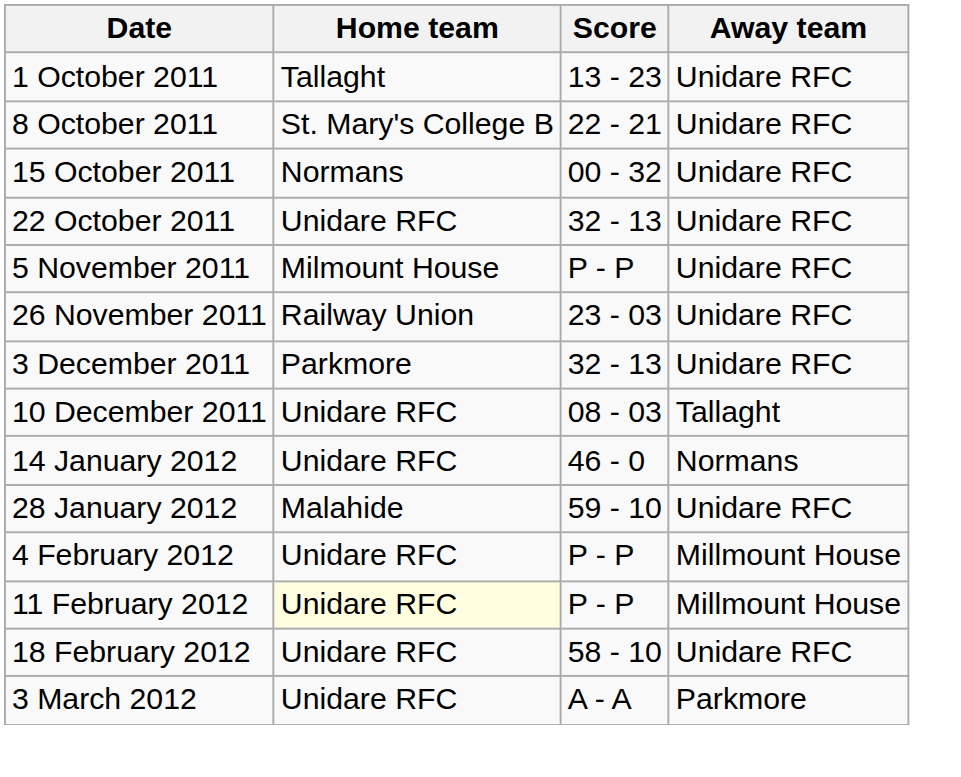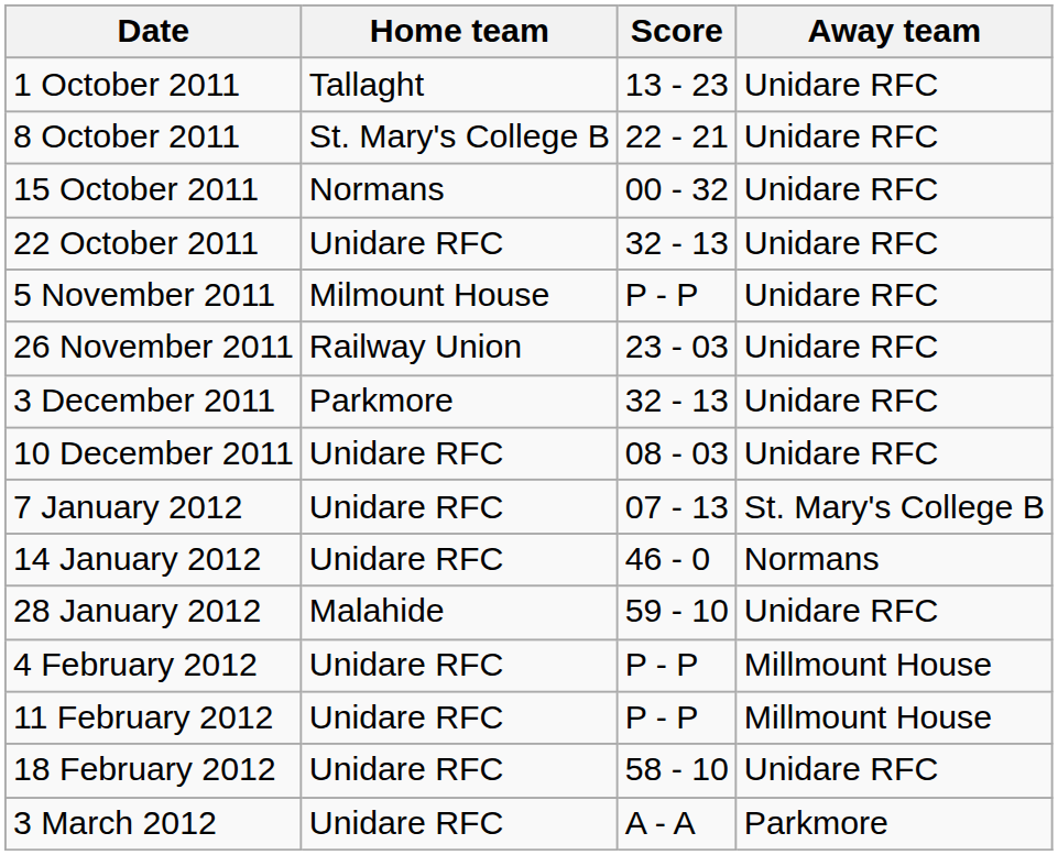 <table class="wikitable">
 <tr style="background:#efefef">
 <th>Date</th>
 <th>Home team</th>
 <th>Score</th>
 <th>Away team</th>
 </tr>
 <tr>
 <td>1 October 2011</td>
 <td>Tallaght</td>
 <td>13 - 23</td>
 <td>Unidare RFC</td>
 </tr>
 <tr>
 <td>8 October 2011</td>
 <td>St. Mary's College B</td>
 <td>22 - 21</td>
 <td>Unidare RFC</td>
 </tr>
 <tr>
 <td>15 October 2011</td>
 <td>Normans</td>
 <td>00 - 32</td>
 <td>Unidare RFC</td>
 </tr>
 <tr>
 <td>22 October 2011</td>
 <td>Unidare RFC</td>
 <td>32 - 13</td>
 <td>Unidare RFC</td>
 </tr>
 <tr>
 <td>5 November 2011</td>
 <td>Milmount House</td>
 <td>P - P</td>
 <td>Unidare RFC</td>
 </tr>
 <tr>
 <td>26 November 2011</td>
 <td>Railway Union</td>
 <td>23 - 03</td>
 <td>Unidare RFC</td>
 </tr>
 <tr>
 <td>3 December 2011</td>
 <td>Parkmore</td>
 <td>32 - 13</td>
 <td>Unidare RFC</td>
 </tr>
 <tr>
 <td>10 December 2011</td>
 <td>Unidare RFC</td>
 <td>08 - 03</td>
-<td>Tallaght</td>
+<td>Unidare RFC</td>
+</tr>
+<tr>
+<td>7 January 2012</td>
+<td>Unidare RFC</td>
+<td>07 - 13</td>
+<td>St. Mary's College B</td>
 </tr>
 <tr>
 <td>14 January 2012</td>
 <td>Unidare RFC</td>
 <td>46 - 0</td>
 <td>Normans</td>
 </tr>
 <tr>
 <td>28 January 2012</td>
 <td>Malahide</td>
 <td>59 - 10</td>
 <td>Unidare RFC</td>
 </tr>
 <tr>
 <td>4 February 2012</td>
 <td>Unidare RFC</td>
 <td>P - P</td>
 <td>Millmount House</td>
 </tr>
 <tr>
 <td>11 February 2012</td>
-<td style="background: lightyellow;">Unidare RFC</td>
+<td>Unidare RFC</td>
 <td>P - P</td>
 <td>Millmount House</td>
 </tr>
 <tr>
 <td>18 February 2012</td>
 <td>Unidare RFC</td>
 <td>58 - 10</td>
 <td>Unidare RFC</td>
 </tr>
 <tr>
 <td>3 March 2012</td>
 <td>Unidare RFC</td>
 <td>A - A</td>
 <td>Parkmore</td>
 </tr>
 </table>
